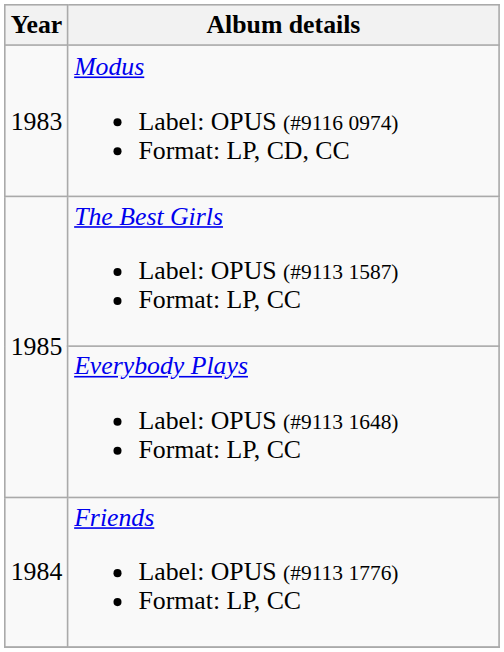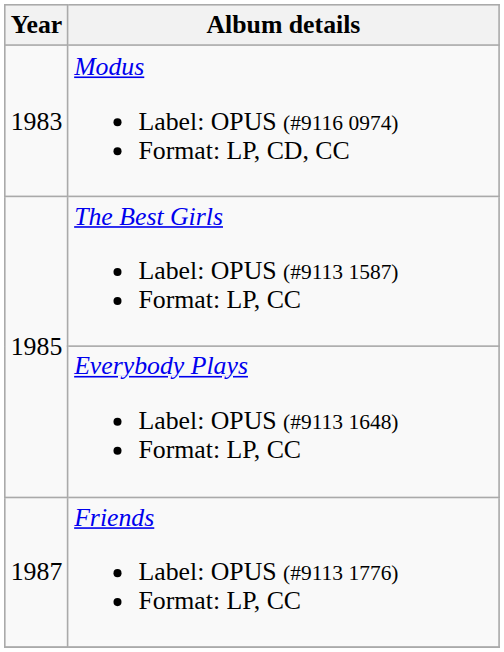 <table class="wikitable" style=text-align:center;>
 <tr>
 <th>Year</th>
 <th width=260>Album details</th>
 </tr>
 <tr>
 <td>1983</td>
 <td align=left><em><a href='#'>Modus</a></em><br><ul><li>Label: OPUS <small>(#9116 0974)</small></li><li>Format: LP, CD, CC</li></ul></td>
 </tr>
 <tr>
 <td rowspan=2>1985</td>
 <td align=left><em><a href='#'>The Best Girls</a></em><br><ul><li>Label: OPUS <small>(#9113 1587)</small></li><li>Format: LP, CC</li></ul></td>
 </tr>
 <tr>
 <td align=left><em><a href='#'>Everybody Plays</a></em><br><ul><li>Label: OPUS <small>(#9113 1648)</small></li><li>Format: LP, CC</li></ul></td>
 </tr>
 <tr>
-<td>1984</td>
+<td>1987</td>
 <td align=left><em><a href='#'>Friends</a></em><br><ul><li>Label: OPUS <small>(#9113 1776)</small></li><li>Format: LP, CC</li></ul></td>
 </tr>
 <tr>
 </tr>
 </table>
